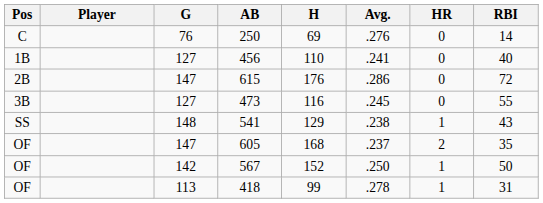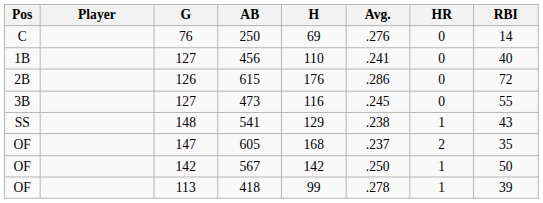 <table class="wikitable sortable">
 <tr>
 <th bgcolor="#DDDDFF" width="5%">Pos</th>
 <th bgcolor="#DDDDFF" width="16%">Player</th>
 <th bgcolor="#DDDDFF" width="9%">G</th>
 <th bgcolor="#DDDDFF" width="9%">AB</th>
 <th bgcolor="#DDDDFF" width="9%">H</th>
 <th bgcolor="#DDDDFF" width="9%">Avg.</th>
 <th bgcolor="#DDDDFF" width="9%">HR</th>
 <th bgcolor="#DDDDFF" width="9%">RBI</th>
 </tr>
 <tr align="center">
 <td>C</td>
 <td></td>
 <td>76</td>
 <td>250</td>
 <td>69</td>
 <td>.276</td>
 <td>0</td>
 <td>14</td>
 </tr>
 <tr align="center">
 <td>1B</td>
 <td></td>
 <td>127</td>
 <td>456</td>
 <td>110</td>
 <td>.241</td>
 <td>0</td>
 <td>40</td>
 </tr>
 <tr align="center">
 <td>2B</td>
 <td></td>
-<td>147</td>
+<td>126</td>
 <td>615</td>
 <td>176</td>
 <td>.286</td>
 <td>0</td>
 <td>72</td>
 </tr>
 <tr align="center">
 <td>3B</td>
 <td></td>
 <td>127</td>
 <td>473</td>
 <td>116</td>
 <td>.245</td>
 <td>0</td>
 <td>55</td>
 </tr>
 <tr align="center">
 <td>SS</td>
 <td></td>
 <td>148</td>
 <td>541</td>
 <td>129</td>
 <td>.238</td>
 <td>1</td>
 <td>43</td>
 </tr>
 <tr align="center">
 <td>OF</td>
 <td></td>
 <td>147</td>
 <td>605</td>
 <td>168</td>
 <td>.237</td>
 <td>2</td>
 <td>35</td>
 </tr>
 <tr align="center">
 <td>OF</td>
 <td></td>
 <td>142</td>
 <td>567</td>
-<td>152</td>
+<td>142</td>
 <td>.250</td>
 <td>1</td>
 <td>50</td>
 </tr>
 <tr align="center">
 <td>OF</td>
 <td></td>
 <td>113</td>
 <td>418</td>
 <td>99</td>
 <td>.278</td>
 <td>1</td>
-<td>31</td>
+<td>39</td>
 </tr>
 </table>
